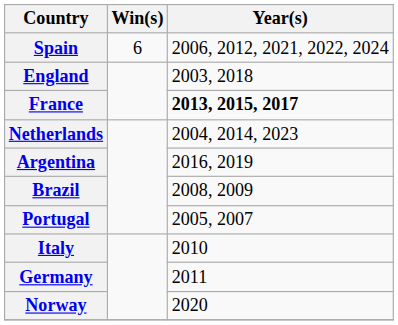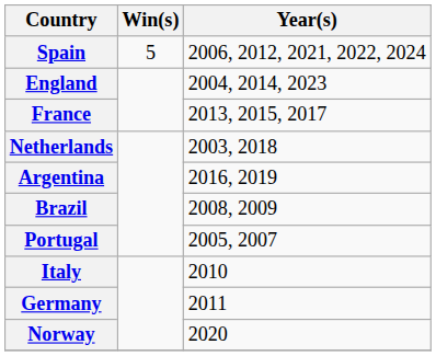 <table class="wikitable plainrowheaders sortable">
 <tr>
 <th scope=col>Country</th>
 <th scope=col>Win(s)</th>
 <th scope=col>Year(s)</th>
 </tr>
 <tr>
 <th scope=row> <a href='#'>Spain</a></th>
-<td align="center" rowspan="1">6</td>
+<td align="center" rowspan="1">5</td>
 <td>2006, 2012, 2021, 2022, 2024</td>
 </tr>
 <tr>
 <th scope=row> <a href='#'>England</a></th>
 <td align="center" rowspan="2"></td>
-<td>2003, 2018</td>
+<td>2004, 2014, 2023</td>
 </tr>
 <tr>
 <th scope=row> <a href='#'>France</a></th>
-<td><strong>2013, 2015, 2017</strong></td>
+<td>2013, 2015, 2017</td>
 </tr>
 <tr>
 <th scope=row> <a href='#'>Netherlands</a></th>
 <td align="center" rowspan="4"></td>
-<td>2004, 2014, 2023</td>
+<td>2003, 2018</td>
 </tr>
 <tr>
 <th scope=row> <a href='#'>Argentina</a></th>
 <td>2016, 2019</td>
 </tr>
 <tr>
 <th scope=row> <a href='#'>Brazil</a></th>
 <td>2008, 2009</td>
 </tr>
 <tr>
 <th scope=row> <a href='#'>Portugal</a></th>
 <td>2005, 2007</td>
 </tr>
 <tr>
 <th scope=row> <a href='#'>Italy</a></th>
 <td align="center" rowspan="3"></td>
 <td>2010</td>
 </tr>
 <tr>
 <th scope=row> <a href='#'>Germany</a></th>
 <td>2011</td>
 </tr>
 <tr>
 <th scope=row> <a href='#'>Norway</a></th>
 <td>2020</td>
 </tr>
 <tr>
 </tr>
 </table>
